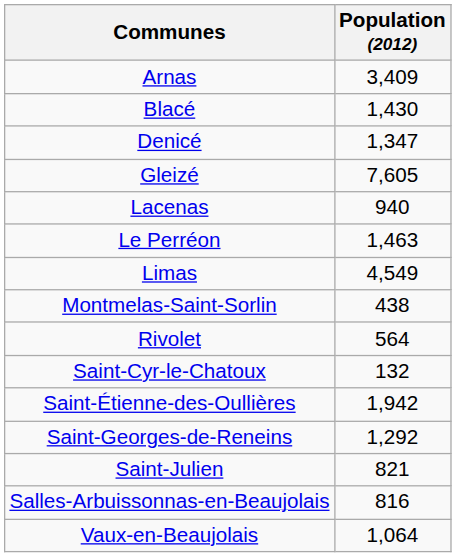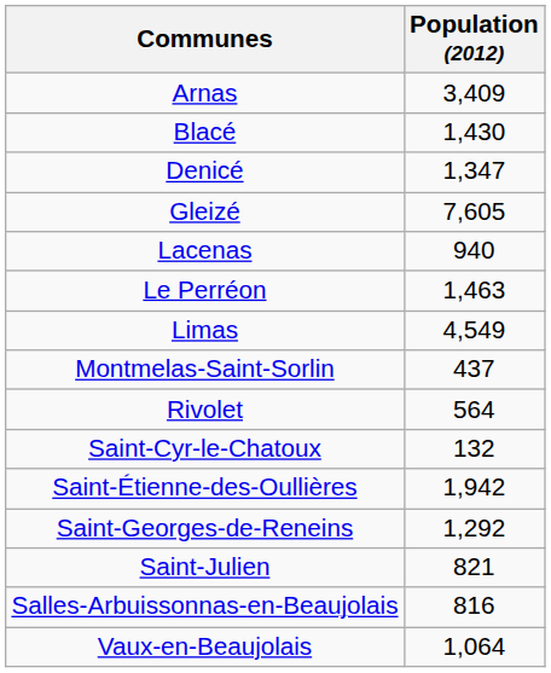 <table class="wikitable centre" style="text-align:center;">
 <tr>
 <th socpe="col">Communes</th>
 <th scope="col">Population<br><small><em>(2012)</em></small></th>
 </tr>
 <tr>
 <td><a href='#'>Arnas</a></td>
 <td>3,409</td>
 </tr>
 <tr>
 <td><a href='#'>Blacé</a></td>
 <td>1,430</td>
 </tr>
 <tr>
 <td><a href='#'>Denicé</a></td>
 <td>1,347</td>
 </tr>
 <tr>
 <td><a href='#'>Gleizé</a></td>
 <td>7,605</td>
 </tr>
 <tr>
 <td><a href='#'>Lacenas</a></td>
 <td>940</td>
 </tr>
 <tr>
 <td><a href='#'>Le Perréon</a></td>
 <td>1,463</td>
 </tr>
 <tr>
 <td><a href='#'>Limas</a></td>
 <td>4,549</td>
 </tr>
 <tr>
 <td><a href='#'>Montmelas-Saint-Sorlin</a></td>
-<td>438</td>
+<td>437</td>
 </tr>
 <tr>
 <td><a href='#'>Rivolet</a></td>
 <td>564</td>
 </tr>
 <tr>
 <td><a href='#'>Saint-Cyr-le-Chatoux</a></td>
 <td>132</td>
 </tr>
 <tr>
 <td><a href='#'>Saint-Étienne-des-Oullières</a></td>
 <td>1,942</td>
 </tr>
 <tr>
 <td><a href='#'>Saint-Georges-de-Reneins</a></td>
 <td>1,292</td>
 </tr>
 <tr>
 <td><a href='#'>Saint-Julien</a></td>
 <td>821</td>
 </tr>
 <tr>
 <td><a href='#'>Salles-Arbuissonnas-en-Beaujolais</a></td>
 <td>816</td>
 </tr>
 <tr>
 <td><a href='#'>Vaux-en-Beaujolais</a></td>
 <td>1,064</td>
 </tr>
 </table>
